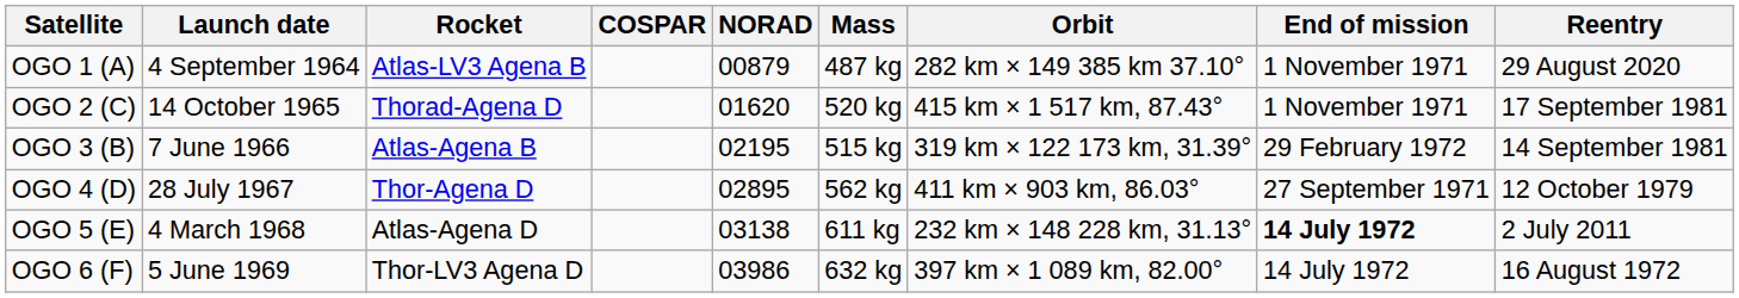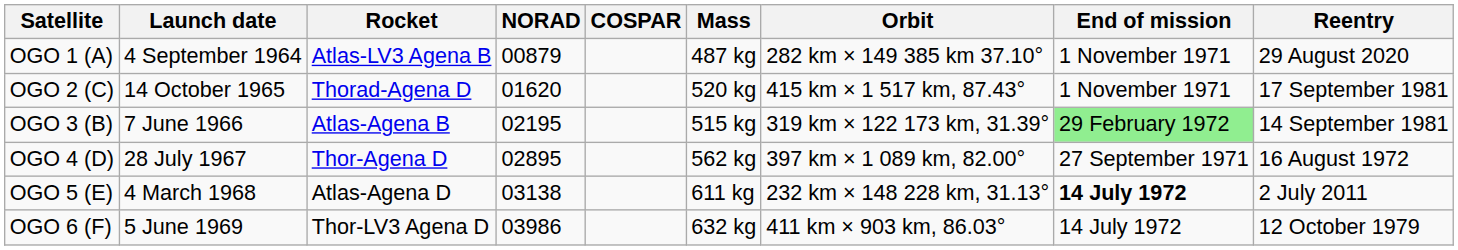 <table class="wikitable sortable">
 <tr>
 <th>Satellite</th>
 <th>Launch date</th>
 <th>Rocket</th>
+<th>NORAD</th>
 <th>COSPAR</th>
-<th>NORAD</th>
 <th>Mass</th>
 <th>Orbit</th>
 <th>End of mission</th>
 <th>Reentry</th>
 </tr>
 <tr>
 <td>OGO 1 (A)</td>
 <td>4 September 1964</td>
 <td><a href='#'>Atlas-LV3 Agena B</a></td>
+<td>00879</td>
 <td></td>
-<td>00879</td>
 <td>487 <abbr>kg</abbr></td>
 <td>282 <abbr>km</abbr> × 149 385 <abbr>km</abbr> 37.10°</td>
 <td><abbr>1 November</abbr> 1971</td>
 <td>29 August 2020</td>
 </tr>
 <tr>
 <td>OGO 2 (C)</td>
 <td>14 October 1965</td>
 <td><a href='#'>Thorad-Agena D</a></td>
+<td>01620</td>
 <td></td>
-<td>01620</td>
 <td>520 <abbr>kg</abbr></td>
 <td>415 <abbr>km</abbr> × 1 517 <abbr>km</abbr>, 87.43°</td>
 <td><abbr>1 November</abbr>  1971</td>
 <td>17 September 1981</td>
 </tr>
 <tr>
 <td>OGO 3 (B)</td>
 <td>7 June 1966</td>
 <td><a href='#'>Atlas-Agena B</a></td>
+<td>02195</td>
 <td></td>
-<td>02195</td>
 <td>515 <abbr>kg</abbr></td>
 <td>319 <abbr>km</abbr> × 122 173 <abbr>km</abbr>, 31.39°</td>
-<td>29 February 1972</td>
+<td style="background: lightgreen;">29 February 1972</td>
 <td>14 September 1981</td>
 </tr>
 <tr>
 <td>OGO 4 (D)</td>
 <td>28 July 1967</td>
 <td><a href='#'>Thor-Agena D</a></td>
+<td>02895</td>
 <td></td>
-<td>02895</td>
 <td>562 <abbr>kg</abbr></td>
-<td>411 <abbr>km</abbr> × 903 <abbr>km</abbr>, 86.03°</td>
+<td>397 <abbr>km</abbr> × 1 089 <abbr>km</abbr>, 82.00°</td>
 <td>27 September 1971</td>
-<td>12 October 1979</td>
+<td>16 August 1972</td>
 </tr>
 <tr>
 <td>OGO 5 (E)</td>
 <td>4 March 1968</td>
 <td>Atlas-Agena D</td>
+<td>03138</td>
 <td></td>
-<td>03138</td>
 <td>611 <abbr>kg</abbr></td>
 <td>232 <abbr>km</abbr> × 148 228 <abbr>km</abbr>, 31.13°</td>
 <td><strong>14 July 1972</strong></td>
 <td>2 July 2011</td>
 </tr>
 <tr>
 <td>OGO 6 (F)</td>
 <td>5 June 1969</td>
 <td>Thor-LV3 Agena D</td>
+<td>03986</td>
 <td></td>
-<td>03986</td>
 <td>632 <abbr>kg</abbr></td>
-<td>397 <abbr>km</abbr> × 1 089 <abbr>km</abbr>, 82.00°</td>
+<td>411 <abbr>km</abbr> × 903 <abbr>km</abbr>, 86.03°</td>
 <td>14 July 1972</td>
-<td>16 August 1972</td>
+<td>12 October 1979</td>
 </tr>
 </table>
